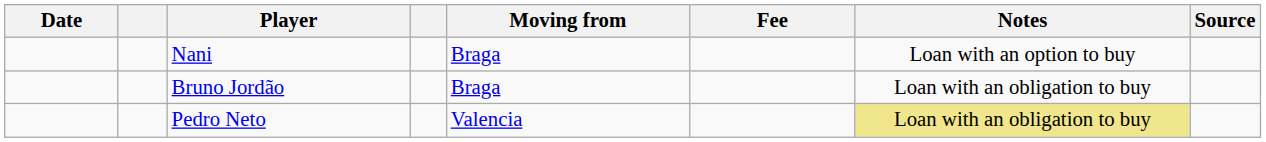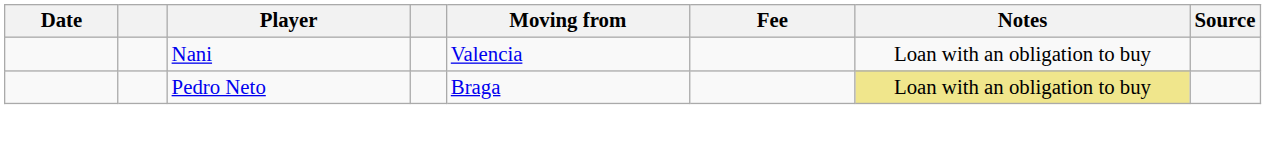 <table class="wikitable sortable">
 <tr>
 <th style="width:80px;">Date</th>
 <th style="width:30px;"></th>
 <th style="width:180px;">Player</th>
 <th style="width:20px;"></th>
 <th style="width:180px;">Moving from</th>
 <th style="width:120px;" class="unsortable">Fee</th>
 <th style="width:250px;" class="unsortable">Notes</th>
 <th style="width:20px;">Source</th>
 </tr>
 <tr>
 <td></td>
 <td align=center></td>
 <td> <a href='#'>Nani</a></td>
 <td align=center></td>
-<td> <a href='#'>Braga</a></td>
-<td align=center></td>
-<td align=center>Loan with an option to buy</td>
-<td></td>
-</tr>
-<tr>
-<td></td>
-<td align=center></td>
-<td> <a href='#'>Bruno Jordão</a></td>
-<td align=center></td>
-<td> <a href='#'>Braga</a></td>
+<td> <a href='#'>Valencia</a></td>
 <td align=center></td>
 <td align=center>Loan with an obligation to buy</td>
 <td></td>
 </tr>
 <tr>
 <td></td>
 <td align=center></td>
 <td> <a href='#'>Pedro Neto</a></td>
 <td align=center></td>
-<td> <a href='#'>Valencia</a></td>
+<td> <a href='#'>Braga</a></td>
 <td align=center></td>
 <td align=center style="background: khaki;">Loan with an obligation to buy</td>
 <td></td>
 </tr>
 </table>
